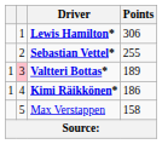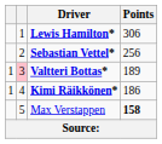 <table class="wikitable" style="font-size: 85%;">
 <tr>
 <th></th>
 <th></th>
 <th>Driver</th>
 <th>Points</th>
 </tr>
 <tr>
 <td align="left"></td>
 <td align="center">1</td>
 <td data-sort-value="HAM"> <strong><a href='#'>Lewis Hamilton</a>*</strong></td>
 <td>306</td>
 </tr>
 <tr>
 <td align="left"></td>
 <td align="center">2</td>
 <td data-sort-value="VET"> <strong><a href='#'>Sebastian Vettel</a>*</strong></td>
-<td>255</td>
+<td>256</td>
 </tr>
 <tr>
 <td align="left"> 1</td>
 <td align="center" style="background: pink;">3</td>
 <td data-sort-value="BOT"> <strong><a href='#'>Valtteri Bottas</a>*</strong></td>
 <td>189</td>
 </tr>
 <tr>
 <td align="left"> 1</td>
 <td align="center">4</td>
 <td data-sort-value="RAI"> <strong><a href='#'>Kimi Räikkönen</a>*</strong></td>
 <td>186</td>
 </tr>
 <tr>
 <td align="left"></td>
 <td align="center">5</td>
 <td data-sort-value="VER"> <a href='#'>Max Verstappen</a></td>
-<td>158</td>
+<td><strong>158</strong></td>
 </tr>
 <tr>
 <th colspan=4>Source:</th>
 </tr>
 </table>
